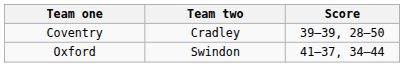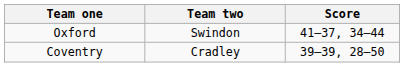 <table class="wikitable" style="text-align: center">
 <tr>
 <th width=150>Team one</th>
 <th width=150>Team two</th>
 <th width=120>Score</th>
 </tr>
 <tr>
+<td>Oxford</td>
+<td>Swindon</td>
+<td>41–37, 34–44</td>
+</tr>
+<tr>
 <td>Coventry</td>
 <td>Cradley</td>
 <td>39–39, 28–50</td>
 </tr>
-<tr>
-<td>Oxford</td>
-<td>Swindon</td>
-<td>41–37, 34–44</td>
-</tr>
 </table>
